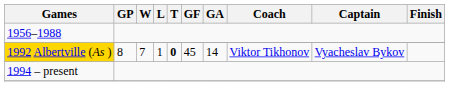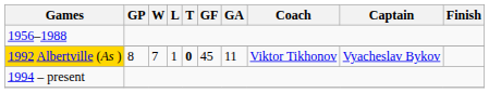 <table class="wikitable sortable">
 <tr>
 <th>Games</th>
 <th>GP</th>
 <th>W</th>
 <th>L</th>
 <th>T</th>
 <th>GF</th>
 <th>GA</th>
 <th>Coach</th>
 <th>Captain</th>
 <th>Finish</th>
 </tr>
 <tr>
 <td><a href='#'>1956</a>–<a href='#'>1988</a></td>
 <td colspan="9"></td>
 </tr>
 <tr>
 <td style="background:gold;" rowspan="2"> <a href='#'>1992</a> <a href='#'>Albertville</a> (<em>As</em> )</td>
 </tr>
 <tr>
 <td>8</td>
 <td>7</td>
 <td>1</td>
 <td><strong>0</strong></td>
 <td>45</td>
-<td>14</td>
+<td>11</td>
 <td><a href='#'>Viktor Tikhonov</a></td>
 <td><a href='#'>Vyacheslav Bykov</a></td>
 <td><strong></strong></td>
 </tr>
 <tr>
 <td><a href='#'>1994</a> – present</td>
 <td colspan="9"></td>
 </tr>
 <tr>
 </tr>
 </table>
